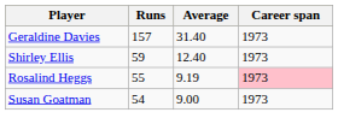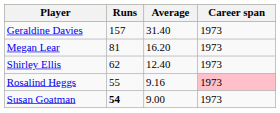 <table class="wikitable" style="width: 400px;">
 <tr bgcolor=#bdb76b>
 <th>Player</th>
 <th>Runs</th>
 <th>Average</th>
 <th>Career span</th>
 </tr>
 <tr>
 <td><a href='#'>Geraldine Davies</a></td>
 <td>157</td>
 <td>31.40</td>
 <td>1973</td>
 </tr>
 <tr>
+<td><a href='#'>Megan Lear</a></td>
+<td>81</td>
+<td>16.20</td>
+<td>1973</td>
+</tr>
+<tr>
 <td><a href='#'>Shirley Ellis</a></td>
-<td>59</td>
+<td>62</td>
 <td>12.40</td>
 <td>1973</td>
 </tr>
 <tr>
 <td><a href='#'>Rosalind Heggs</a></td>
 <td>55</td>
-<td>9.19</td>
+<td>9.16</td>
 <td style="background: pink;">1973</td>
 </tr>
 <tr>
 <td><a href='#'>Susan Goatman</a></td>
-<td>54</td>
+<td><strong>54</strong></td>
 <td>9.00</td>
 <td>1973</td>
 </tr>
 </table>
